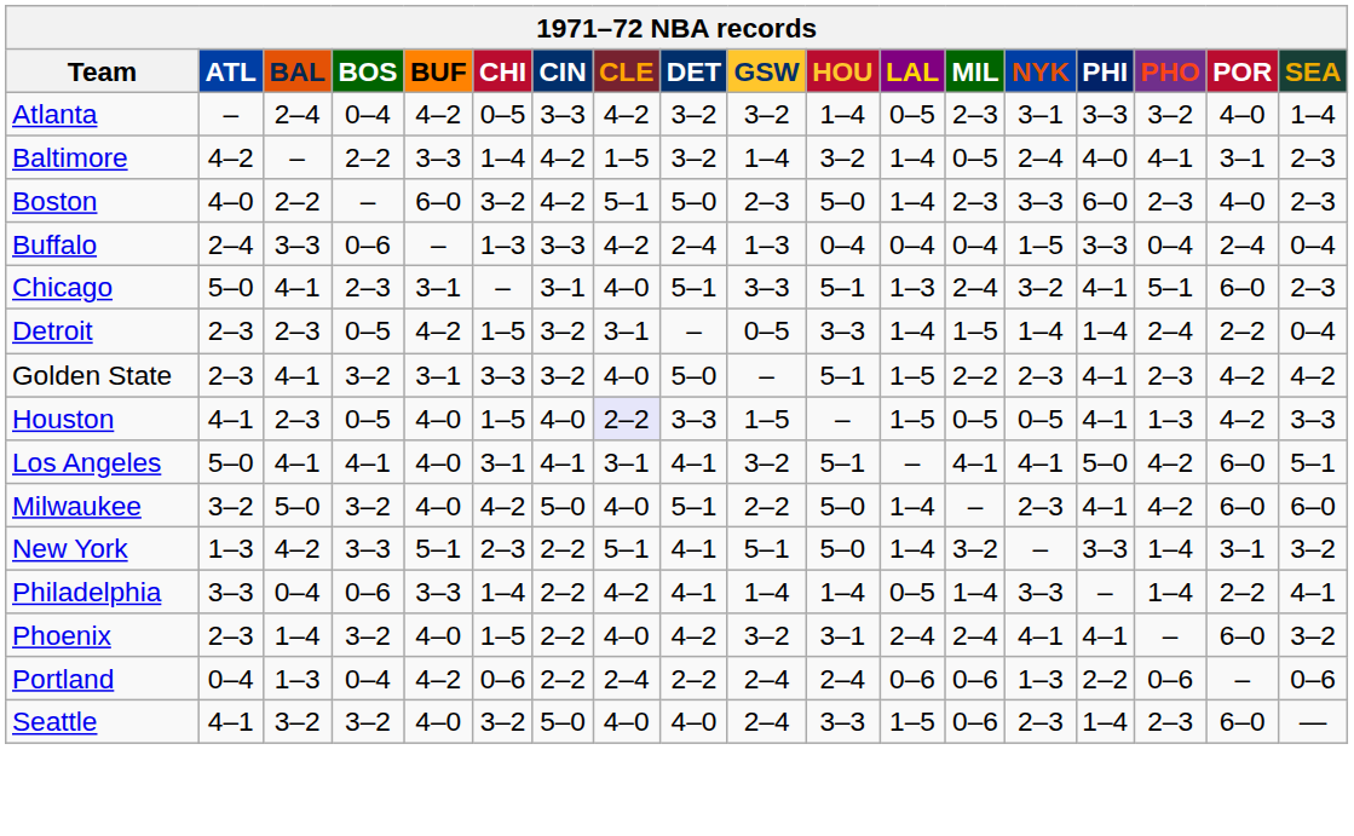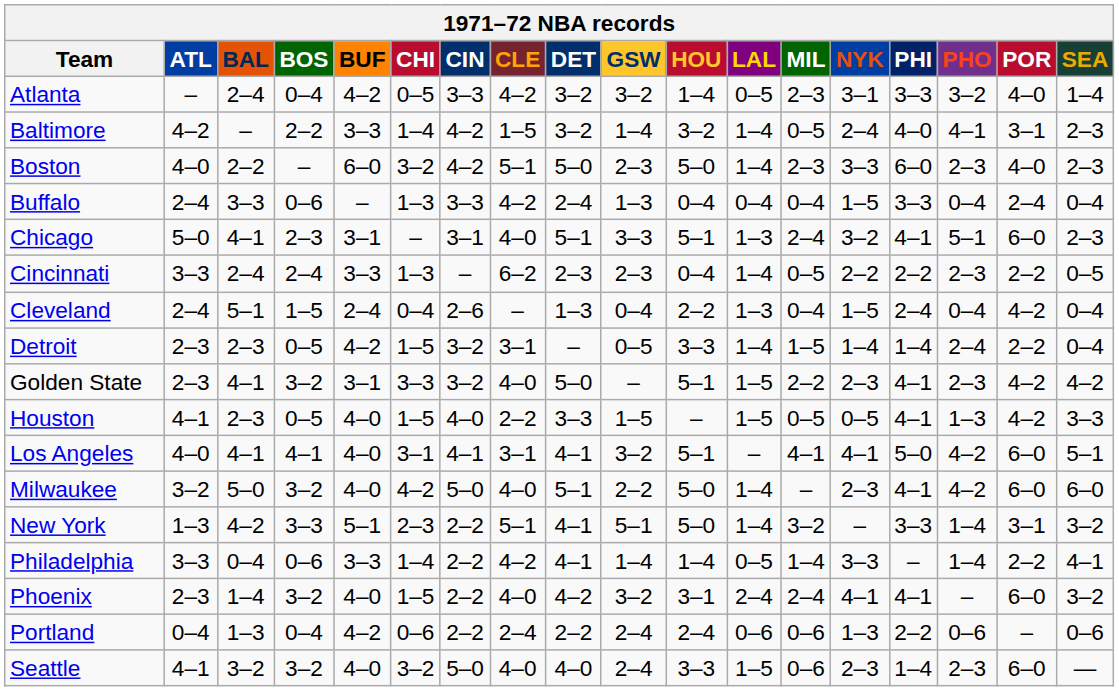 <table class="wikitable" style="font-size:95%; text-align:center;">
 <tr>
 <th colspan=18>1971–72 NBA records</th>
 </tr>
 <tr>
 <th width=100>Team</th>
 <th style="background:#003EA4;color:#FFFFFF;width=35">ATL</th>
 <th style="background:#E45206;color:#002854;width=35">BAL</th>
 <th style="background:#006400;color:#FFFFFF;width=35">BOS</th>
 <th style="background:#FF8201;color:#000000;width=35">BUF</th>
 <th style="background:#BA0C2F;color:#FFFFFF;width=35">CHI</th>
 <th style="background:#012F6B;color:#FFFFFF;width=35">CIN</th>
 <th style="background:#77222F;color:#FFA402;width=35">CLE</th>
 <th style="background:#012F6B;color:#FFFFFF;width=35">DET</th>
 <th style="background:#FFC62C;color:#012F6B;width=35">GSW</th>
 <th style="background:#BA0C2F;color:#FEC72E;width=35">HOU</th>
 <th style="background:#800080;color:#FFD700;width=35">LAL</th>
 <th style="background:#006400;color:#FFFFFF;width=35">MIL</th>
 <th style="background:#003EA4;color:#E35208;width=35">NYK</th>
 <th style="background:#012268;color:#FFFFFF;width=35">PHI</th>
 <th style="background:#702F8B;color:#FA4417;width=35">PHO</th>
 <th style="background:#BA0C2F;color:#FFFFFF;width=35">POR</th>
 <th style="background:#173F36;color:#EBAA00;width=35">SEA</th>
 </tr>
 <tr>
 <td style="text-align:left;"><a href='#'>Atlanta</a></td>
 <td>–</td>
 <td>2–4</td>
 <td>0–4</td>
 <td>4–2</td>
 <td>0–5</td>
 <td>3–3</td>
 <td>4–2</td>
 <td>3–2</td>
 <td>3–2</td>
 <td>1–4</td>
 <td>0–5</td>
 <td>2–3</td>
 <td>3–1</td>
 <td>3–3</td>
 <td>3–2</td>
 <td>4–0</td>
 <td>1–4</td>
 </tr>
 <tr>
 <td style="text-align:left;"><a href='#'>Baltimore</a></td>
 <td>4–2</td>
 <td>–</td>
 <td>2–2</td>
 <td>3–3</td>
 <td>1–4</td>
 <td>4–2</td>
 <td>1–5</td>
 <td>3–2</td>
 <td>1–4</td>
 <td>3–2</td>
 <td>1–4</td>
 <td>0–5</td>
 <td>2–4</td>
 <td>4–0</td>
 <td>4–1</td>
 <td>3–1</td>
 <td>2–3</td>
 </tr>
 <tr>
 <td style="text-align:left;"><a href='#'>Boston</a></td>
 <td>4–0</td>
 <td>2–2</td>
 <td>–</td>
 <td>6–0</td>
 <td>3–2</td>
 <td>4–2</td>
 <td>5–1</td>
 <td>5–0</td>
 <td>2–3</td>
 <td>5–0</td>
 <td>1–4</td>
 <td>2–3</td>
 <td>3–3</td>
 <td>6–0</td>
 <td>2–3</td>
 <td>4–0</td>
 <td>2–3</td>
 </tr>
 <tr>
 <td style="text-align:left;"><a href='#'>Buffalo</a></td>
 <td>2–4</td>
 <td>3–3</td>
 <td>0–6</td>
 <td>–</td>
 <td>1–3</td>
 <td>3–3</td>
 <td>4–2</td>
 <td>2–4</td>
 <td>1–3</td>
 <td>0–4</td>
 <td>0–4</td>
 <td>0–4</td>
 <td>1–5</td>
 <td>3–3</td>
 <td>0–4</td>
 <td>2–4</td>
 <td>0–4</td>
 </tr>
 <tr>
 <td style="text-align:left;"><a href='#'>Chicago</a></td>
 <td>5–0</td>
 <td>4–1</td>
 <td>2–3</td>
 <td>3–1</td>
 <td>–</td>
 <td>3–1</td>
 <td>4–0</td>
 <td>5–1</td>
 <td>3–3</td>
 <td>5–1</td>
 <td>1–3</td>
 <td>2–4</td>
 <td>3–2</td>
 <td>4–1</td>
 <td>5–1</td>
 <td>6–0</td>
 <td>2–3</td>
 </tr>
 <tr>
+<td style="text-align:left;"><a href='#'>Cincinnati</a></td>
+<td>3–3</td>
+<td>2–4</td>
+<td>2–4</td>
+<td>3–3</td>
+<td>1–3</td>
+<td>–</td>
+<td>6–2</td>
+<td>2–3</td>
+<td>2–3</td>
+<td>0–4</td>
+<td>1–4</td>
+<td>0–5</td>
+<td>2–2</td>
+<td>2–2</td>
+<td>2–3</td>
+<td>2–2</td>
+<td>0–5</td>
+</tr>
+<tr>
+<td style="text-align:left;"><a href='#'>Cleveland</a></td>
+<td>2–4</td>
+<td>5–1</td>
+<td>1–5</td>
+<td>2–4</td>
+<td>0–4</td>
+<td>2–6</td>
+<td>–</td>
+<td>1–3</td>
+<td>0–4</td>
+<td>2–2</td>
+<td>1–3</td>
+<td>0–4</td>
+<td>1–5</td>
+<td>2–4</td>
+<td>0–4</td>
+<td>4–2</td>
+<td>0–4</td>
+</tr>
+<tr>
 <td style="text-align:left;"><a href='#'>Detroit</a></td>
 <td>2–3</td>
 <td>2–3</td>
 <td>0–5</td>
 <td>4–2</td>
 <td>1–5</td>
 <td>3–2</td>
 <td>3–1</td>
 <td>–</td>
 <td>0–5</td>
 <td>3–3</td>
 <td>1–4</td>
 <td>1–5</td>
 <td>1–4</td>
 <td>1–4</td>
 <td>2–4</td>
 <td>2–2</td>
 <td>0–4</td>
 </tr>
 <tr>
 <td style="text-align:left;">Golden State</td>
 <td>2–3</td>
 <td>4–1</td>
 <td>3–2</td>
 <td>3–1</td>
 <td>3–3</td>
 <td>3–2</td>
 <td>4–0</td>
 <td>5–0</td>
 <td>–</td>
 <td>5–1</td>
 <td>1–5</td>
 <td>2–2</td>
 <td>2–3</td>
 <td>4–1</td>
 <td>2–3</td>
 <td>4–2</td>
 <td>4–2</td>
 </tr>
 <tr>
 <td style="text-align:left;"><a href='#'>Houston</a></td>
 <td>4–1</td>
 <td>2–3</td>
 <td>0–5</td>
 <td>4–0</td>
 <td>1–5</td>
 <td>4–0</td>
-<td style="background: lavender;">2–2</td>
+<td>2–2</td>
 <td>3–3</td>
 <td>1–5</td>
 <td>–</td>
 <td>1–5</td>
 <td>0–5</td>
 <td>0–5</td>
 <td>4–1</td>
 <td>1–3</td>
 <td>4–2</td>
 <td>3–3</td>
 </tr>
 <tr>
 <td style="text-align:left;"><a href='#'>Los Angeles</a></td>
-<td>5–0</td>
+<td>4–0</td>
 <td>4–1</td>
 <td>4–1</td>
 <td>4–0</td>
 <td>3–1</td>
 <td>4–1</td>
 <td>3–1</td>
 <td>4–1</td>
 <td>3–2</td>
 <td>5–1</td>
 <td>–</td>
 <td>4–1</td>
 <td>4–1</td>
 <td>5–0</td>
 <td>4–2</td>
 <td>6–0</td>
 <td>5–1</td>
 </tr>
 <tr>
 <td style="text-align:left;"><a href='#'>Milwaukee</a></td>
 <td>3–2</td>
 <td>5–0</td>
 <td>3–2</td>
 <td>4–0</td>
 <td>4–2</td>
 <td>5–0</td>
 <td>4–0</td>
 <td>5–1</td>
 <td>2–2</td>
 <td>5–0</td>
 <td>1–4</td>
 <td>–</td>
 <td>2–3</td>
 <td>4–1</td>
 <td>4–2</td>
 <td>6–0</td>
 <td>6–0</td>
 </tr>
 <tr>
 <td style="text-align:left;"><a href='#'>New York</a></td>
 <td>1–3</td>
 <td>4–2</td>
 <td>3–3</td>
 <td>5–1</td>
 <td>2–3</td>
 <td>2–2</td>
 <td>5–1</td>
 <td>4–1</td>
 <td>5–1</td>
 <td>5–0</td>
 <td>1–4</td>
 <td>3–2</td>
 <td>–</td>
 <td>3–3</td>
 <td>1–4</td>
 <td>3–1</td>
 <td>3–2</td>
 </tr>
 <tr>
 <td style="text-align:left;"><a href='#'>Philadelphia</a></td>
 <td>3–3</td>
 <td>0–4</td>
 <td>0–6</td>
 <td>3–3</td>
 <td>1–4</td>
 <td>2–2</td>
 <td>4–2</td>
 <td>4–1</td>
 <td>1–4</td>
 <td>1–4</td>
 <td>0–5</td>
 <td>1–4</td>
 <td>3–3</td>
 <td>–</td>
 <td>1–4</td>
 <td>2–2</td>
 <td>4–1</td>
 </tr>
 <tr>
 <td style="text-align:left;"><a href='#'>Phoenix</a></td>
 <td>2–3</td>
 <td>1–4</td>
 <td>3–2</td>
 <td>4–0</td>
 <td>1–5</td>
 <td>2–2</td>
 <td>4–0</td>
 <td>4–2</td>
 <td>3–2</td>
 <td>3–1</td>
 <td>2–4</td>
 <td>2–4</td>
 <td>4–1</td>
 <td>4–1</td>
 <td>–</td>
 <td>6–0</td>
 <td>3–2</td>
 </tr>
 <tr>
 <td style="text-align:left;"><a href='#'>Portland</a></td>
 <td>0–4</td>
 <td>1–3</td>
 <td>0–4</td>
 <td>4–2</td>
 <td>0–6</td>
 <td>2–2</td>
 <td>2–4</td>
 <td>2–2</td>
 <td>2–4</td>
 <td>2–4</td>
 <td>0–6</td>
 <td>0–6</td>
 <td>1–3</td>
 <td>2–2</td>
 <td>0–6</td>
 <td>–</td>
 <td>0–6</td>
 </tr>
 <tr>
 <td style="text-align:left;"><a href='#'>Seattle</a></td>
 <td>4–1</td>
 <td>3–2</td>
 <td>3–2</td>
 <td>4–0</td>
 <td>3–2</td>
 <td>5–0</td>
 <td>4–0</td>
 <td>4–0</td>
 <td>2–4</td>
 <td>3–3</td>
 <td>1–5</td>
 <td>0–6</td>
 <td>2–3</td>
 <td>1–4</td>
 <td>2–3</td>
 <td>6–0</td>
 <td>—</td>
 </tr>
 </table>
